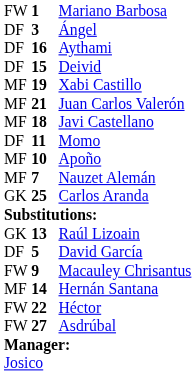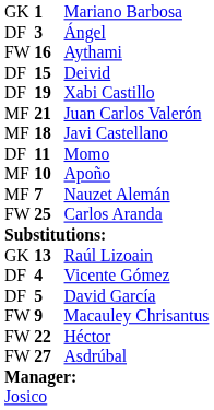 <table style="font-size: 90%" cellspacing="0" cellpadding="0">
 <tr>
 <th width="25"></th>
 <th width="25"></th>
 </tr>
 <tr>
-<td>FW</td>
+<td>GK</td>
 <td><strong>1</strong></td>
 <td> <a href='#'>Mariano Barbosa</a></td>
 </tr>
 <tr>
 <td>DF</td>
 <td><strong>3</strong></td>
 <td> <a href='#'>Ángel</a></td>
 </tr>
 <tr>
-<td>DF</td>
+<td>FW</td>
 <td><strong>16</strong></td>
 <td> <a href='#'>Aythami</a></td>
 <td></td>
 </tr>
 <tr>
 <td>DF</td>
 <td><strong>15</strong></td>
 <td> <a href='#'>Deivid</a></td>
 </tr>
 <tr>
-<td>MF</td>
+<td>DF</td>
 <td><strong>19</strong></td>
 <td> <a href='#'>Xabi Castillo</a></td>
 <td></td>
 </tr>
 <tr>
 <td>MF</td>
 <td><strong>21</strong></td>
 <td> <a href='#'>Juan Carlos Valerón</a></td>
 <td></td>
 <td></td>
 </tr>
 <tr>
 <td>MF</td>
 <td><strong>18</strong></td>
 <td> <a href='#'>Javi Castellano</a></td>
 </tr>
 <tr>
 <td>DF</td>
 <td><strong>11</strong></td>
 <td> <a href='#'>Momo</a></td>
 <td></td>
 <td></td>
 </tr>
 <tr>
 <td>MF</td>
 <td><strong>10</strong></td>
 <td> <a href='#'>Apoño</a></td>
 </tr>
 <tr>
 <td>MF</td>
 <td><strong>7</strong></td>
 <td> <a href='#'>Nauzet Alemán</a></td>
 <td></td>
 </tr>
 <tr>
-<td>GK</td>
+<td>FW</td>
 <td><strong>25</strong></td>
 <td> <a href='#'>Carlos Aranda</a></td>
 <td></td>
 <td></td>
 </tr>
 <tr>
 <td colspan=3><strong>Substitutions:</strong></td>
 </tr>
 <tr>
 <td>GK</td>
 <td><strong>13</strong></td>
 <td> <a href='#'>Raúl Lizoain</a></td>
 </tr>
 <tr>
 <td>DF</td>
+<td><strong>4</strong></td>
+<td> <a href='#'>Vicente Gómez</a></td>
+<td></td>
+<td></td>
+</tr>
+<tr>
+<td>DF</td>
 <td><strong>5</strong></td>
 <td> <a href='#'>David García</a></td>
 </tr>
 <tr>
 <td>FW</td>
 <td><strong>9</strong></td>
 <td> <a href='#'>Macauley Chrisantus</a></td>
-</tr>
-<tr>
-<td>MF</td>
-<td><strong>14</strong></td>
-<td> <a href='#'>Hernán Santana</a></td>
-<td></td>
-<td></td>
 </tr>
 <tr>
 <td>FW</td>
 <td><strong>22</strong></td>
 <td> <a href='#'>Héctor</a></td>
 <td></td>
 <td></td>
 </tr>
 <tr>
 <td>FW</td>
 <td><strong>27</strong></td>
 <td> <a href='#'>Asdrúbal</a></td>
 </tr>
 <tr>
 <td colspan=3><strong>Manager:</strong></td>
 </tr>
 <tr>
 <td colspan=3> <a href='#'>Josico</a></td>
 </tr>
 </table>
